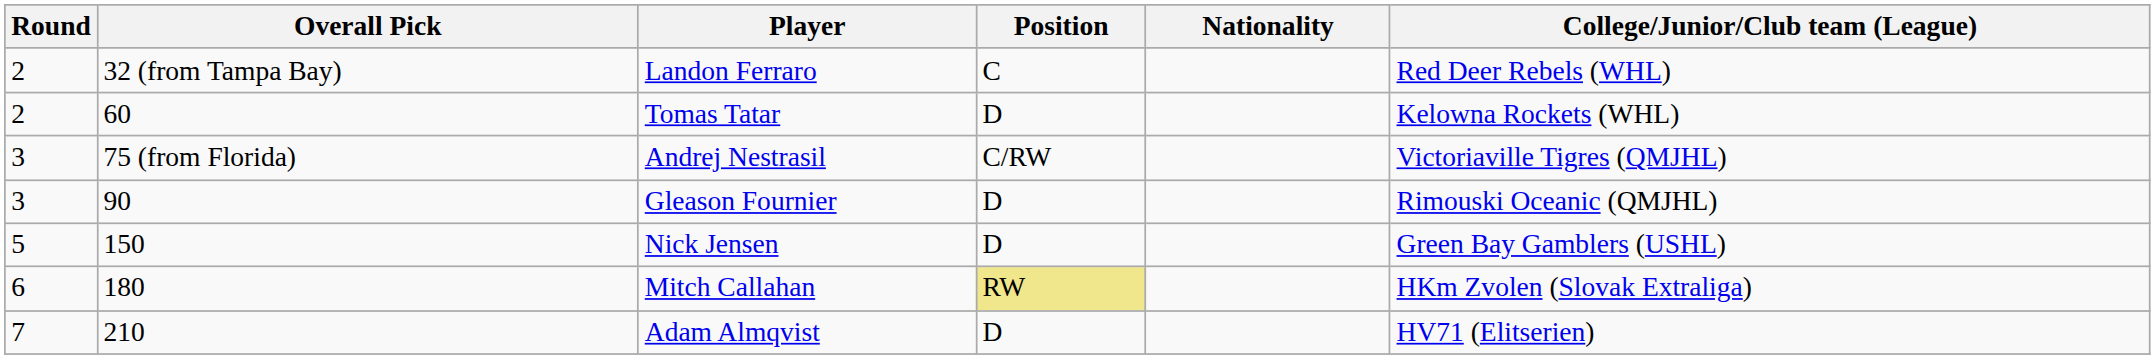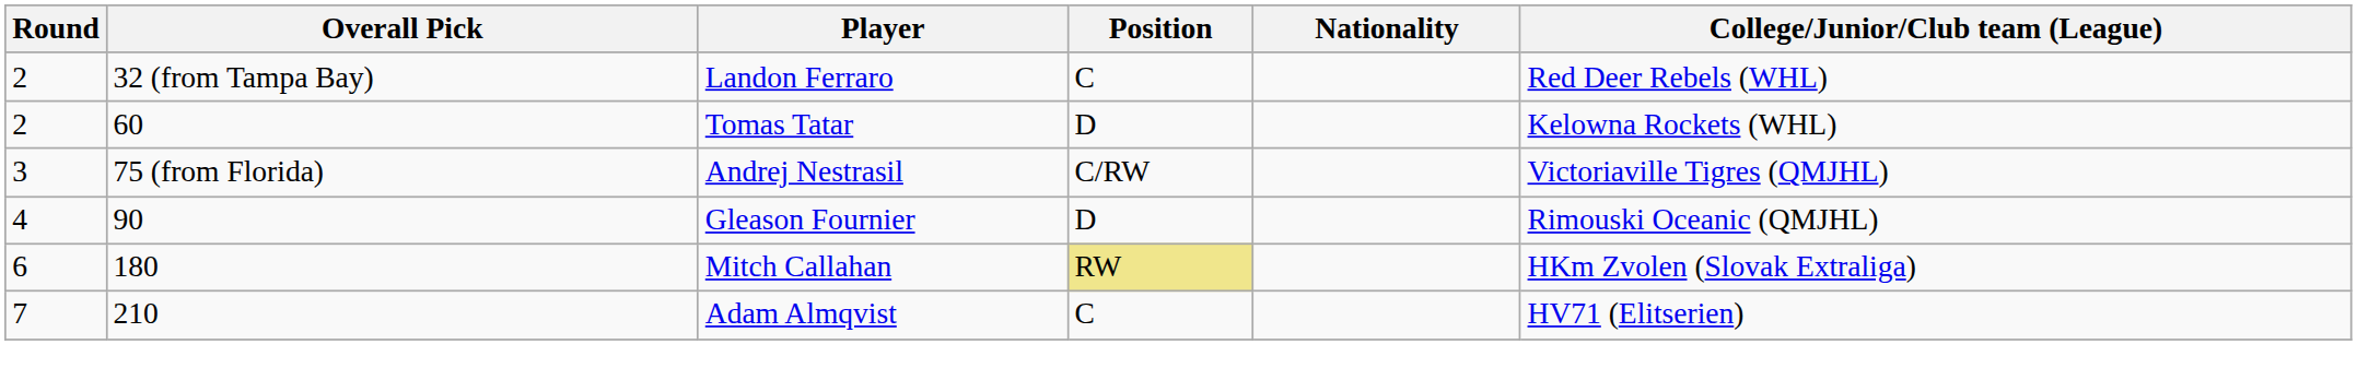 <table class="wikitable">
 <tr>
 <th bgcolor="#DDDDFF" width="2.75%">Round</th>
 <th bgcolor="#DDDDFF" width="25.75%">Overall Pick</th>
 <th bgcolor="#DDDDFF" width="16.0%">Player</th>
 <th bgcolor="#DDDDFF" width="8.0%">Position</th>
 <th bgcolor="#DDDDFF" width="11.5%">Nationality</th>
 <th bgcolor="#DDDDFF" width="100.0%">College/Junior/Club team (League)</th>
 </tr>
 <tr>
 <td>2</td>
 <td>32 (from Tampa Bay)</td>
 <td><a href='#'>Landon Ferraro</a></td>
 <td>C</td>
 <td></td>
 <td><a href='#'>Red Deer Rebels</a> (<a href='#'>WHL</a>)</td>
 </tr>
 <tr>
 <td>2</td>
 <td>60</td>
 <td><a href='#'>Tomas Tatar</a></td>
 <td>D</td>
 <td></td>
 <td><a href='#'>Kelowna Rockets</a> (WHL)</td>
 </tr>
 <tr>
 <td>3</td>
 <td>75 (from Florida)</td>
 <td><a href='#'>Andrej Nestrasil</a></td>
 <td>C/RW</td>
 <td></td>
 <td><a href='#'>Victoriaville Tigres</a> (<a href='#'>QMJHL</a>)</td>
 </tr>
 <tr>
-<td>3</td>
+<td>4</td>
 <td>90</td>
 <td><a href='#'>Gleason Fournier</a></td>
 <td>D</td>
 <td></td>
 <td><a href='#'>Rimouski Oceanic</a> (QMJHL)</td>
-</tr>
-<tr>
-<td>5</td>
-<td>150</td>
-<td><a href='#'>Nick Jensen</a></td>
-<td>D</td>
-<td></td>
-<td><a href='#'>Green Bay Gamblers</a> (<a href='#'>USHL</a>)</td>
 </tr>
 <tr>
 <td>6</td>
 <td>180</td>
 <td><a href='#'>Mitch Callahan</a></td>
 <td style="background: khaki;">RW</td>
 <td></td>
 <td><a href='#'>HKm Zvolen</a> (<a href='#'>Slovak Extraliga</a>)</td>
 </tr>
 <tr>
 <td>7</td>
 <td>210</td>
 <td><a href='#'>Adam Almqvist</a></td>
-<td>D</td>
+<td>C</td>
 <td></td>
 <td><a href='#'>HV71</a> (<a href='#'>Elitserien</a>)</td>
 </tr>
 </table>
